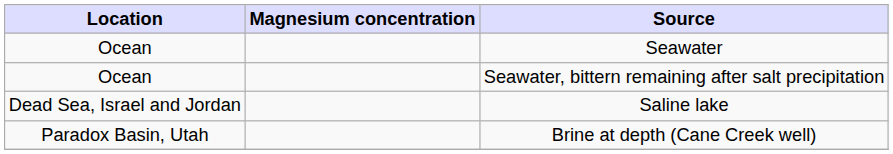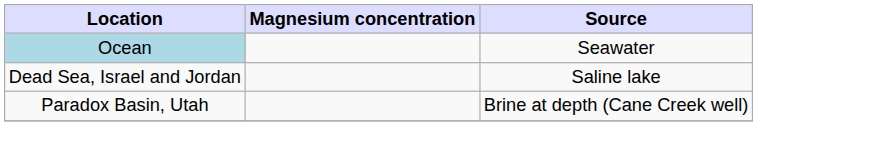 <table class="wikitable sortable sortable">
 <tr>
 <th style="background:#DDDDFF;">Location</th>
 <th style="background:#DDDDFF;">Magnesium concentration</th>
 <th style="background:#DDDDFF;">Source</th>
 </tr>
 <tr>
-<td align=center>Ocean</td>
+<td align=center style="background: lightblue;">Ocean</td>
 <td align=center></td>
 <td align=center>Seawater</td>
-</tr>
-<tr>
-<td align=center>Ocean</td>
-<td align=center></td>
-<td align=center>Seawater, bittern remaining after salt precipitation</td>
 </tr>
 <tr>
 <td align=center>Dead Sea, Israel and Jordan</td>
 <td align=center></td>
 <td align=center>Saline lake</td>
 </tr>
 <tr>
 <td align=center>Paradox Basin, Utah</td>
 <td align=center></td>
 <td align=center>Brine at depth (Cane Creek well)</td>
 </tr>
 <tr>
 </tr>
 </table>
